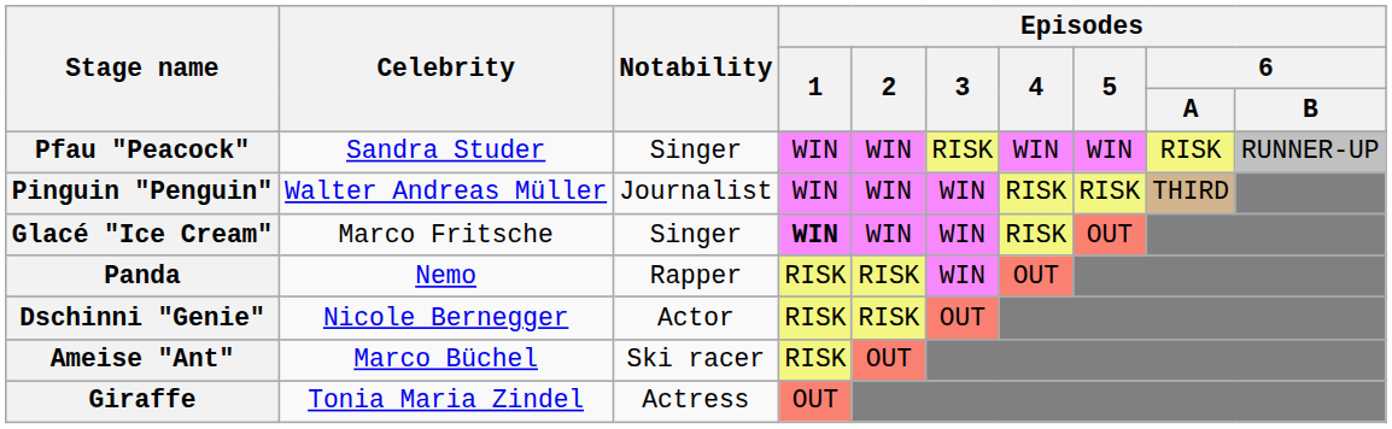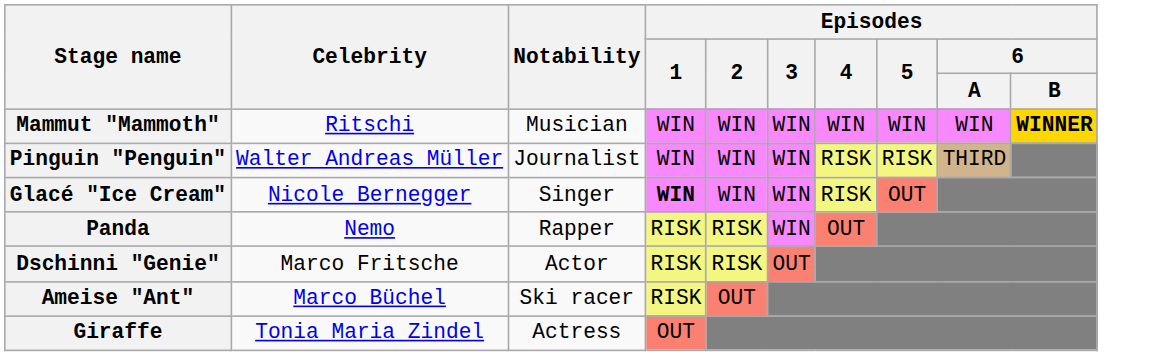 <table class="wikitable" style="text-align:center">
 <tr>
 <th rowspan="3">Stage name</th>
 <th rowspan="3">Celebrity</th>
 <th rowspan="3">Notability</th>
 <th colspan="7">Episodes</th>
 </tr>
 <tr>
 <th rowspan=2>1</th>
 <th rowspan=2>2</th>
 <th rowspan=2>3</th>
 <th rowspan=2>4</th>
 <th rowspan=2>5</th>
 <th colspan=2 rowspan=1>6</th>
 </tr>
 <tr>
 <th>A</th>
 <th>B</th>
 </tr>
 <tr>
-<th>Pfau "Peacock"</th>
-<td><a href='#'>Sandra Studer</a></td>
-<td>Singer</td>
+<th>Mammut "Mammoth"</th>
+<td><a href='#'>Ritschi</a></td>
+<td>Musician</td>
 <td bgcolor="F888FD">WIN</td>
 <td bgcolor="F888FD">WIN</td>
-<td bgcolor="#F3F781">RISK</td>
 <td bgcolor="F888FD">WIN</td>
 <td bgcolor="F888FD">WIN</td>
-<td bgcolor=#F3F781>RISK</td>
-<td bgcolor=silver>RUNNER-UP</td>
+<td bgcolor="F888FD">WIN</td>
+<td bgcolor=#F888FD>WIN</td>
+<td bgcolor=gold><strong>WINNER</strong></td>
 </tr>
 <tr>
 <th>Pinguin "Penguin"</th>
 <td><a href='#'>Walter Andreas Müller</a></td>
 <td>Journalist</td>
 <td bgcolor="F888FD">WIN</td>
 <td bgcolor="F888FD">WIN</td>
 <td bgcolor="F888FD">WIN</td>
 <td bgcolor="F3F781">RISK</td>
 <td bgcolor="F3F781">RISK</td>
 <td bgcolor=tan>THIRD</td>
 <td bgcolor=grey></td>
 </tr>
 <tr>
 <th>Glacé "Ice Cream"</th>
-<td>Marco Fritsche</td>
+<td><a href='#'>Nicole Bernegger</a></td>
 <td>Singer</td>
 <td bgcolor="F888FD"><strong>WIN</strong></td>
 <td bgcolor="F888FD">WIN</td>
 <td bgcolor="F888FD">WIN</td>
 <td bgcolor="F3F781">RISK</td>
 <td bgcolor="salmon">OUT</td>
 <td colspan=2 bgcolor=grey></td>
 </tr>
 <tr>
 <th>Panda</th>
 <td><a href='#'>Nemo</a></td>
 <td>Rapper</td>
 <td bgcolor="#F3F781">RISK</td>
 <td bgcolor="#F3F781">RISK</td>
 <td bgcolor="F888FD">WIN</td>
 <td bgcolor="salmon">OUT</td>
 <td colspan=3 bgcolor=grey></td>
 </tr>
 <tr>
 <th>Dschinni "Genie"</th>
-<td><a href='#'>Nicole Bernegger</a></td>
+<td>Marco Fritsche</td>
 <td>Actor</td>
 <td bgcolor="#F3F781">RISK</td>
 <td bgcolor="#F3F781">RISK</td>
 <td bgcolor="salmon">OUT</td>
 <td colspan=4 bgcolor=grey></td>
 </tr>
 <tr>
 <th>Ameise "Ant"</th>
 <td><a href='#'>Marco Büchel</a></td>
 <td>Ski racer</td>
 <td bgcolor="#F3F781">RISK</td>
 <td bgcolor="salmon">OUT</td>
 <td colspan=5 bgcolor=grey></td>
 </tr>
 <tr>
 <th>Giraffe</th>
 <td><a href='#'>Tonia Maria Zindel</a></td>
 <td>Actress</td>
 <td bgcolor="salmon">OUT</td>
 <td colspan=6 bgcolor=grey></td>
 </tr>
 </table>
